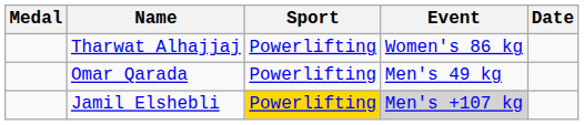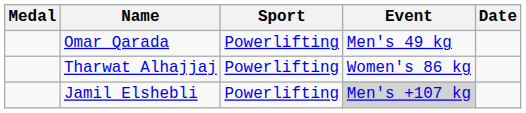 <table class="wikitable sortable" style="font-size: 95%">
 <tr>
 <th>Medal</th>
 <th>Name</th>
 <th>Sport</th>
 <th>Event</th>
 <th>Date</th>
 </tr>
 <tr>
 <td></td>
+<td><a href='#'>Omar Qarada</a></td>
+<td><a href='#'>Powerlifting</a></td>
+<td><a href='#'>Men's 49 kg</a></td>
+<td></td>
+</tr>
+<tr>
+<td></td>
 <td><a href='#'>Tharwat Alhajjaj</a></td>
 <td><a href='#'>Powerlifting</a></td>
 <td><a href='#'>Women's 86 kg</a></td>
 <td></td>
 </tr>
 <tr>
 <td></td>
-<td><a href='#'>Omar Qarada</a></td>
+<td><a href='#'>Jamil Elshebli</a></td>
 <td><a href='#'>Powerlifting</a></td>
-<td><a href='#'>Men's 49 kg</a></td>
-<td></td>
-</tr>
-<tr>
-<td></td>
-<td><a href='#'>Jamil Elshebli</a></td>
-<td style="background: gold;"><a href='#'>Powerlifting</a></td>
 <td style="background: lightgrey;"><a href='#'>Men's +107 kg</a></td>
 <td></td>
 </tr>
 </table>
